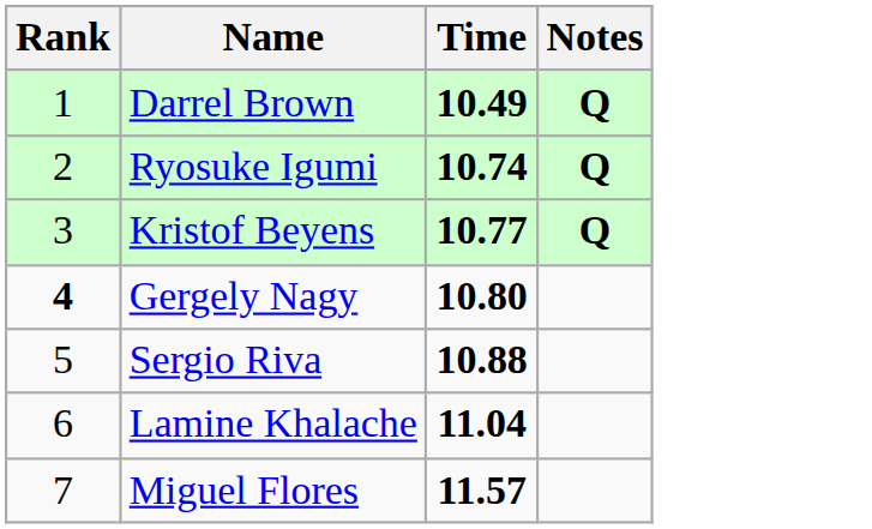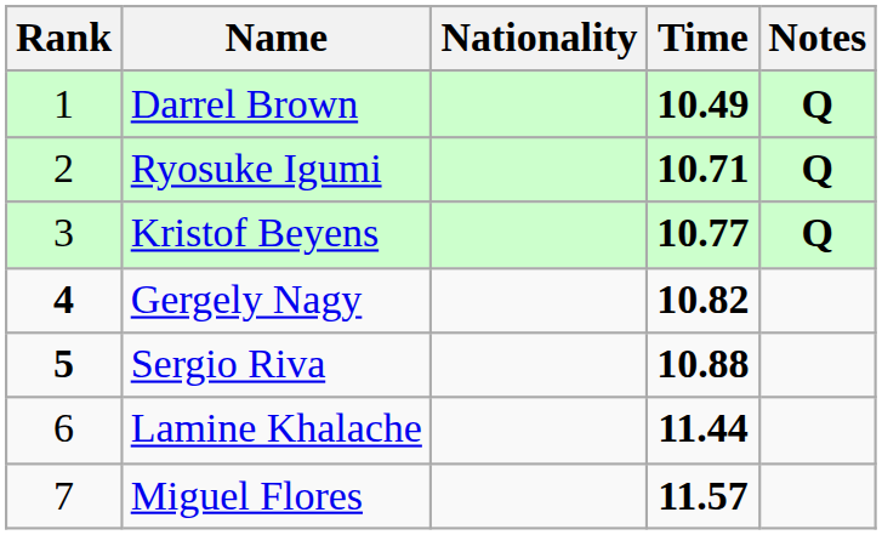 <table class="wikitable sortable" style="text-align:center">
 <tr>
 <th>Rank</th>
 <th>Name</th>
+<th>Nationality</th>
 <th>Time</th>
 <th>Notes</th>
 </tr>
 <tr bgcolor=ccffcc>
 <td>1</td>
 <td align=left><a href='#'>Darrel Brown</a></td>
+<td align=left></td>
 <td><strong>10.49</strong></td>
 <td><strong>Q</strong></td>
 </tr>
 <tr bgcolor=ccffcc>
 <td>2</td>
 <td align=left><a href='#'>Ryosuke Igumi</a></td>
-<td><strong>10.74</strong></td>
+<td align=left></td>
+<td><strong>10.71</strong></td>
 <td><strong>Q</strong></td>
 </tr>
 <tr bgcolor=ccffcc>
 <td>3</td>
 <td align=left><a href='#'>Kristof Beyens</a></td>
+<td align=left></td>
 <td><strong>10.77</strong></td>
 <td><strong>Q</strong></td>
 </tr>
 <tr>
 <td><strong>4</strong></td>
 <td align=left><a href='#'>Gergely Nagy</a></td>
-<td><strong>10.80</strong></td>
+<td align=left></td>
+<td><strong>10.82</strong></td>
 <td></td>
 </tr>
 <tr>
-<td>5</td>
+<td><strong>5</strong></td>
 <td align=left><a href='#'>Sergio Riva</a></td>
+<td align=left></td>
 <td><strong>10.88</strong></td>
 <td></td>
 </tr>
 <tr>
 <td>6</td>
 <td align=left><a href='#'>Lamine Khalache</a></td>
-<td><strong>11.04</strong></td>
+<td align=left></td>
+<td><strong>11.44</strong></td>
 <td></td>
 </tr>
 <tr>
 <td>7</td>
 <td align=left><a href='#'>Miguel Flores</a></td>
+<td align=left></td>
 <td><strong>11.57</strong></td>
 <td></td>
 </tr>
 </table>
